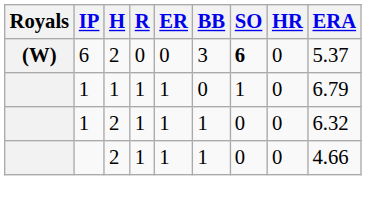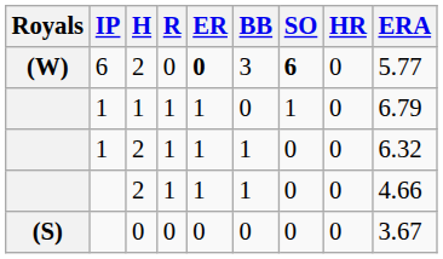 <table class="wikitable sortable plainrowheaders" style="font-size:95%;">
 <tr>
 <th>Royals</th>
 <th scope="col"><a href='#'>IP</a></th>
 <th scope="col"><a href='#'>H</a></th>
 <th scope="col"><a href='#'>R</a></th>
 <th scope="col"><a href='#'>ER</a></th>
 <th scope="col"><a href='#'>BB</a></th>
 <th scope="col"><a href='#'>SO</a></th>
 <th scope="col"><a href='#'>HR</a></th>
 <th scope="col"><a href='#'>ERA</a></th>
 </tr>
 <tr>
 <th scope="row"> (W)</th>
 <td>6</td>
 <td>2</td>
 <td>0</td>
-<td>0</td>
+<td><strong>0</strong></td>
 <td>3</td>
 <td><strong>6</strong></td>
 <td>0</td>
-<td>5.37</td>
+<td>5.77</td>
 </tr>
 <tr>
 <th scope="row"></th>
 <td>1</td>
 <td>1</td>
 <td>1</td>
 <td>1</td>
 <td>0</td>
 <td>1</td>
 <td>0</td>
 <td>6.79</td>
 </tr>
 <tr>
 <th scope="row"></th>
 <td>1</td>
 <td>2</td>
 <td>1</td>
 <td>1</td>
 <td>1</td>
 <td>0</td>
 <td>0</td>
 <td>6.32</td>
 </tr>
 <tr>
 <th scope="row"></th>
 <td></td>
 <td>2</td>
 <td>1</td>
 <td>1</td>
 <td>1</td>
 <td>0</td>
 <td>0</td>
 <td>4.66</td>
 </tr>
+<tr>
+<th scope="row"> (S)</th>
+<td></td>
+<td>0</td>
+<td>0</td>
+<td>0</td>
+<td>0</td>
+<td>0</td>
+<td>0</td>
+<td>3.67</td>
+</tr>
 </table>
